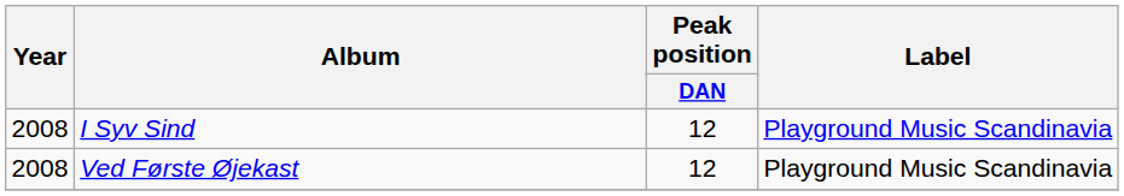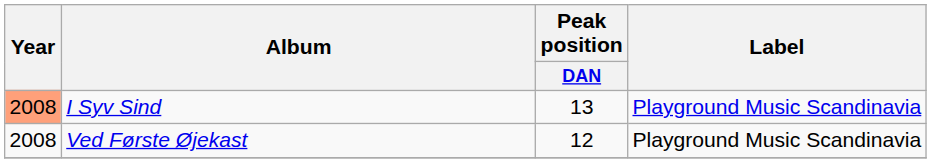 <table class="wikitable plainrowheaders" style="text-align:left;" border="1">
 <tr>
 <th scope="col" rowspan="2">Year</th>
 <th scope="col" rowspan="2" style="width:22em;">Album</th>
 <th scope="col" colspan="1">Peak position</th>
 <th scope="col" rowspan="2">Label</th>
 </tr>
 <tr>
 <th scope="col" style="width:3em;font-size:85%;"><a href='#'>DAN</a></th>
 </tr>
 <tr>
-<td>2008</td>
+<td style="background: lightsalmon;">2008</td>
 <td><em><a href='#'>I Syv Sind</a></em></td>
-<td style="text-align:center;">12</td>
+<td style="text-align:center;">13</td>
 <td><a href='#'>Playground Music Scandinavia</a></td>
 </tr>
 <tr>
 <td>2008</td>
 <td><em><a href='#'>Ved Første Øjekast</a></em></td>
 <td style="text-align:center;">12</td>
 <td>Playground Music Scandinavia</td>
 </tr>
 <tr>
 </tr>
 </table>
